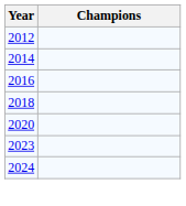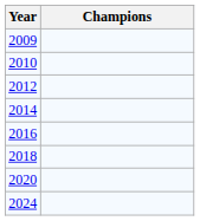 <table class="wikitable floatright" style="background:#F5FAFF; text-align:center; font-size:90%;">
 <tr>
 <th>Year</th>
 <th style="width:150px">Champions</th>
+</tr>
+<tr>
+<td><a href='#'>2009</a></td>
+<td style="text-align:left"></td>
+</tr>
+<tr>
+<td><a href='#'>2010</a></td>
+<td style="text-align:left"> </td>
 </tr>
 <tr>
 <td><a href='#'>2012</a></td>
 <td style="text-align:left"> </td>
 </tr>
 <tr>
 <td><a href='#'>2014</a></td>
 <td style="text-align:left"> </td>
 </tr>
 <tr>
 <td><a href='#'>2016</a></td>
 <td style="text-align:left"> </td>
 </tr>
 <tr>
 <td><a href='#'>2018</a></td>
 <td style="text-align:left"> </td>
 </tr>
 <tr>
 <td><a href='#'>2020</a></td>
 <td style="text-align:left"> </td>
 </tr>
 <tr>
-<td><a href='#'>2023</a></td>
-<td style="text-align:left"> </td>
-</tr>
-<tr>
 <td><a href='#'>2024</a></td>
 <td style="text-align:left"> </td>
 </tr>
 </table>
